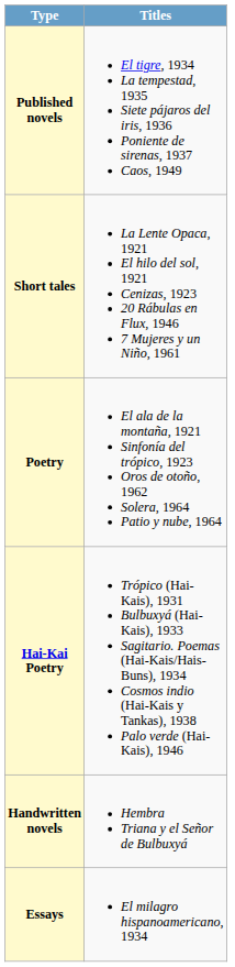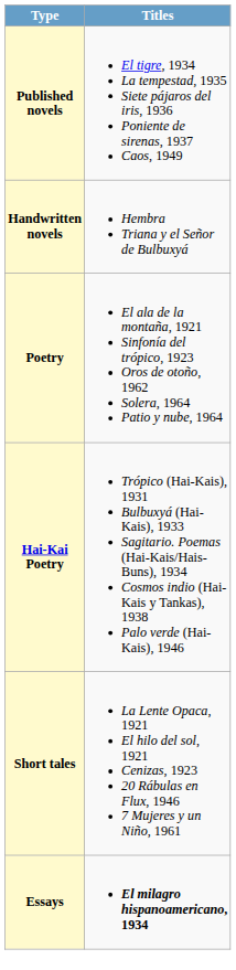 <table class="mw-collapsible wikitable" width=40%>
 <tr style="color:white;">
 <th style="background:#659ec7;" align=center><strong>Type</strong></th>
 <th style="background:#659ec7;" align=center><strong>Titles</strong></th>
 </tr>
 <tr>
 <th style="background:lemonchiffon;">Published novels</th>
 <td><br><ul><li><em><a href='#'>El tigre</a></em>, 1934</li><li><em>La tempestad</em>, 1935</li><li><em>Siete pájaros del iris</em>, 1936</li><li><em>Poniente de sirenas</em>, 1937</li><li><em>Caos</em>, 1949</li></ul></td>
 </tr>
 <tr>
-<th style="background:lemonchiffon;">Short tales</th>
-<td><br><ul><li><em>La Lente Opaca</em>, 1921</li><li><em>El hilo del sol</em>, 1921</li><li><em>Cenizas</em>, 1923</li><li><em>20 Rábulas en Flux</em>, 1946</li><li><em>7 Mujeres y un Niño</em>, 1961</li></ul></td>
+<th style="background:lemonchiffon;">Handwritten novels</th>
+<td><br><ul><li><em>Hembra</em></li><li><em>Triana y el Señor de Bulbuxyá</em></li></ul></td>
 </tr>
 <tr>
 <th style="background:lemonchiffon;">Poetry</th>
 <td><br><ul><li><em>El ala de la montaña</em>, 1921</li><li><em>Sinfonía del trópico</em>, 1923</li><li><em>Oros de otoño</em>, 1962</li><li><em>Solera</em>, 1964</li><li><em>Patio y nube</em>, 1964</li></ul></td>
 </tr>
 <tr>
 <th style="background:lemonchiffon;"><a href='#'>Hai-Kai</a> Poetry</th>
 <td><br><ul><li><em>Trópico</em> (Hai-Kais), 1931</li><li><em>Bulbuxyá</em> (Hai-Kais), 1933</li><li><em>Sagitario. Poemas</em> (Hai-Kais/Hais-Buns), 1934</li><li><em>Cosmos indio</em> (Hai-Kais y Tankas), 1938</li><li><em>Palo verde</em> (Hai-Kais), 1946</li></ul></td>
 </tr>
 <tr>
-<th style="background:lemonchiffon;">Handwritten novels</th>
-<td><br><ul><li><em>Hembra</em></li><li><em>Triana y el Señor de Bulbuxyá</em></li></ul></td>
+<th style="background:lemonchiffon;">Short tales</th>
+<td><br><ul><li><em>La Lente Opaca</em>, 1921</li><li><em>El hilo del sol</em>, 1921</li><li><em>Cenizas</em>, 1923</li><li><em>20 Rábulas en Flux</em>, 1946</li><li><em>7 Mujeres y un Niño</em>, 1961</li></ul></td>
 </tr>
 <tr>
 <th style="background:lemonchiffon;">Essays</th>
-<td><br><ul><li><em>El milagro hispanoamericano</em>, 1934</li></ul></td>
+<td><strong><br><ul><li><em>El milagro hispanoamericano</em>, 1934</li></ul></strong></td>
 </tr>
 </table>
